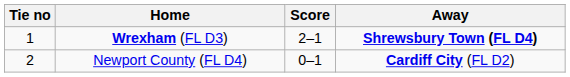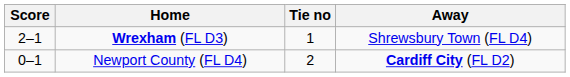 <table class="wikitable" style="text-align:center">
 <tr>
+<th width=50>Score</th>
+<th width=250>Home</th>
 <th width=50>Tie no</th>
-<th width=250>Home</th>
-<th width=50>Score</th>
 <th width=250>Away</th>
 </tr>
 <tr>
+<td>2–1</td>
+<td><strong><a href='#'>Wrexham</a></strong> (<a href='#'>FL D3</a>)</td>
 <td>1</td>
-<td><strong><a href='#'>Wrexham</a></strong> (<a href='#'>FL D3</a>)</td>
-<td>2–1</td>
-<td><strong><a href='#'>Shrewsbury Town</a> (<a href='#'>FL D4</a>)</strong></td>
+<td><a href='#'>Shrewsbury Town</a> (<a href='#'>FL D4</a>)</td>
 </tr>
 <tr>
+<td>0–1</td>
+<td><a href='#'>Newport County</a> (<a href='#'>FL D4</a>)</td>
 <td>2</td>
-<td><a href='#'>Newport County</a> (<a href='#'>FL D4</a>)</td>
-<td>0–1</td>
 <td><strong><a href='#'>Cardiff City</a></strong> (<a href='#'>FL D2</a>)</td>
 </tr>
 </table>
